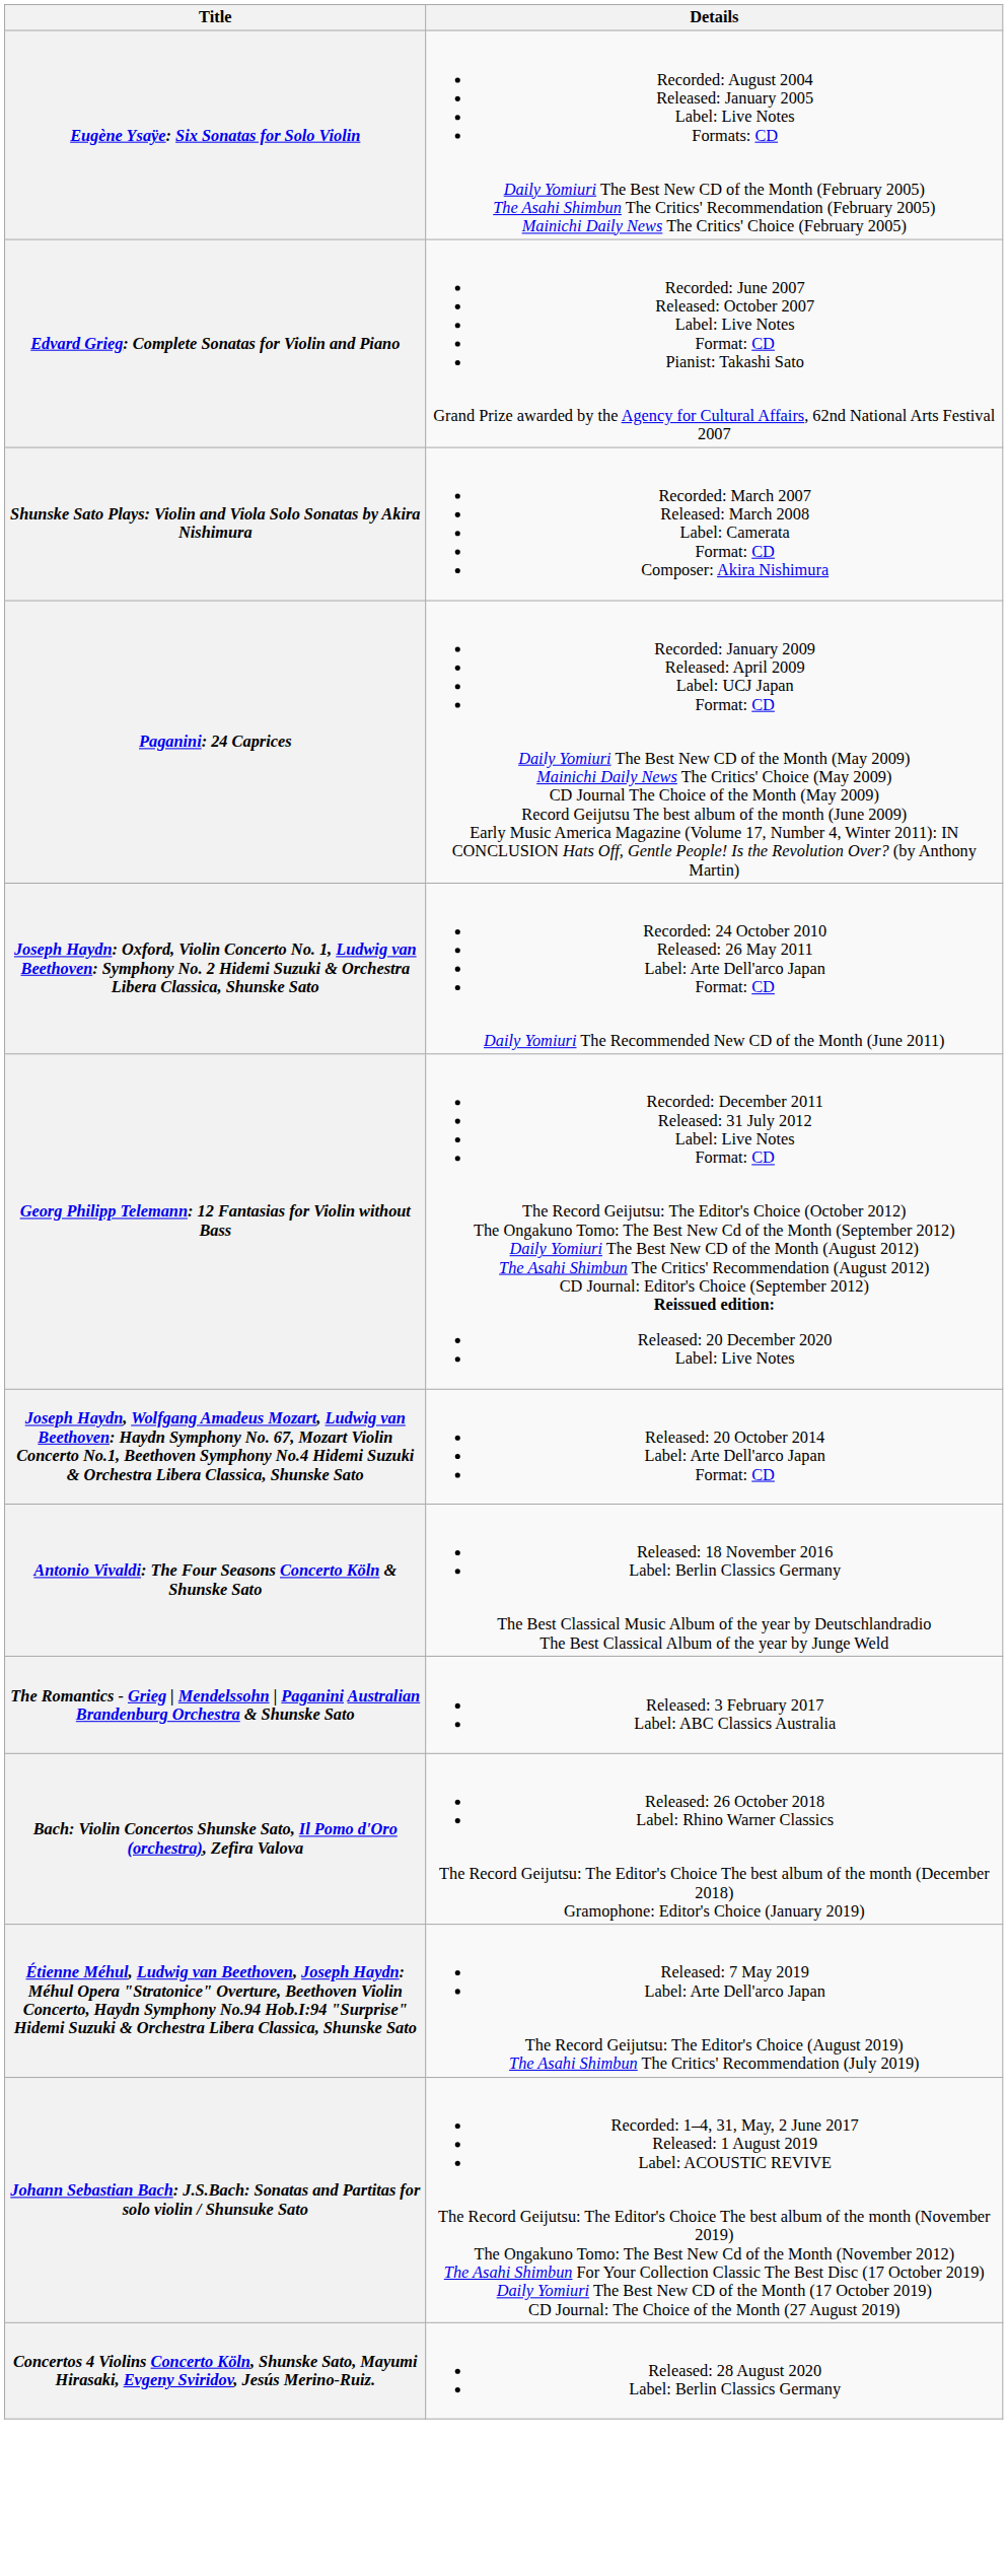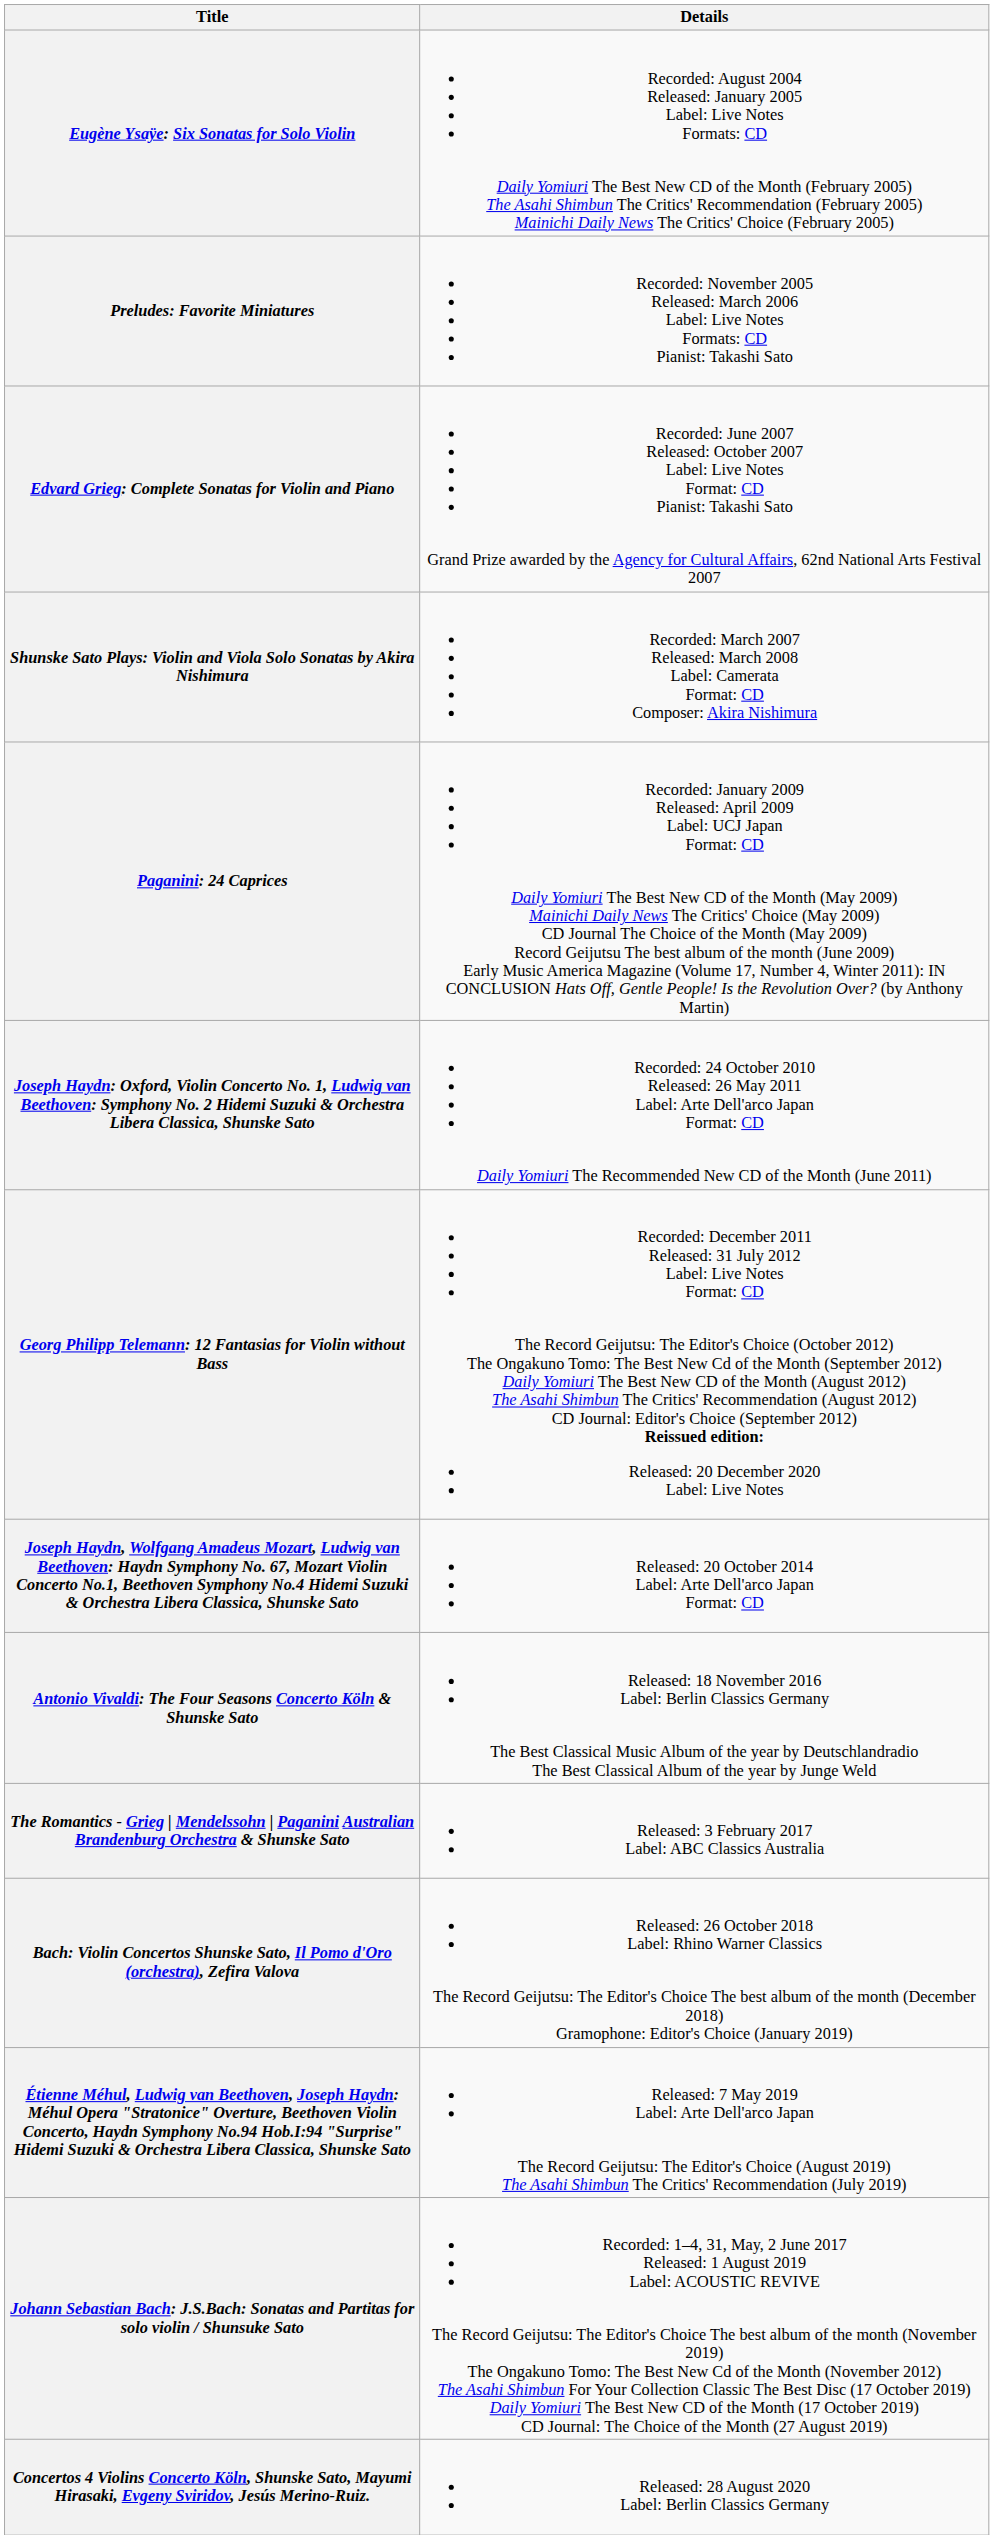 <table class="wikitable plainrowheaders" style="text-align:center">
 <tr>
 <th scope="col" style="width: 400px">Title</th>
 <th scope="col" style="width: 550px">Details</th>
 </tr>
 <tr>
 <th scope="row"><em><a href='#'>Eugène Ysaÿe</a>: <a href='#'>Six Sonatas for Solo Violin</a></em></th>
 <td><br><ul><li>Recorded: August 2004</li><li>Released: January 2005</li><li>Label: Live Notes</li><li>Formats: <a href='#'>CD</a></li></ul><br><em><a href='#'>Daily Yomiuri</a></em> The Best New CD of the Month (February 2005)<br><em><a href='#'>The Asahi Shimbun</a></em> The Critics' Recommendation (February 2005)<br><em><a href='#'>Mainichi Daily News</a></em> The Critics' Choice (February 2005)</td>
+</tr>
+<tr>
+<th scope="row"><em>Preludes: Favorite Miniatures</em></th>
+<td><br><ul><li>Recorded: November 2005</li><li>Released: March 2006</li><li>Label: Live Notes</li><li>Formats: <a href='#'>CD</a></li><li>Pianist: Takashi Sato</li></ul></td>
 </tr>
 <tr>
 <th scope="row"><em><a href='#'>Edvard Grieg</a>: Complete Sonatas for Violin and Piano</em></th>
 <td><br><ul><li>Recorded: June 2007</li><li>Released: October 2007</li><li>Label: Live Notes</li><li>Format: <a href='#'>CD</a></li><li>Pianist: Takashi Sato</li></ul><br>Grand Prize awarded by the <a href='#'>Agency for Cultural Affairs</a>, 62nd National Arts Festival 2007<br></td>
 </tr>
 <tr>
 <th scope="row"><em>Shunske Sato Plays: Violin and Viola Solo Sonatas by Akira Nishimura</em></th>
 <td><br><ul><li>Recorded: March 2007</li><li>Released: March 2008</li><li>Label: Camerata</li><li>Format: <a href='#'>CD</a></li><li>Composer: <a href='#'>Akira Nishimura</a></li></ul></td>
 </tr>
 <tr>
 <th scope="row"><em><a href='#'>Paganini</a>: 24 Caprices</em></th>
 <td><br><ul><li>Recorded: January 2009</li><li>Released: April 2009</li><li>Label: UCJ Japan</li><li>Format: <a href='#'>CD</a></li></ul><br><em><a href='#'>Daily Yomiuri</a></em> The Best New CD of the Month (May 2009)<br><em><a href='#'>Mainichi Daily News</a></em> The Critics' Choice (May 2009)<br>CD Journal The Choice of the Month (May 2009)<br>Record Geijutsu The best album of the month (June 2009)<br>Early Music America Magazine (Volume 17, Number 4, Winter 2011): IN CONCLUSION <em>Hats Off, Gentle People! Is the Revolution Over?</em> (by Anthony Martin)</td>
 </tr>
 <tr>
 <th scope="row"><em><a href='#'>Joseph Haydn</a>: Oxford, Violin Concerto No. 1, <a href='#'>Ludwig van Beethoven</a>: Symphony No. 2 Hidemi Suzuki & Orchestra Libera Classica, Shunske Sato</em></th>
 <td><br><ul><li>Recorded: 24 October 2010</li><li>Released: 26 May 2011</li><li>Label: Arte Dell'arco Japan</li><li>Format: <a href='#'>CD</a></li></ul><br><em><a href='#'>Daily Yomiuri</a></em> The Recommended New CD of the Month (June 2011)</td>
 </tr>
 <tr>
 <th scope="row"><em><a href='#'>Georg Philipp Telemann</a>: 12 Fantasias for Violin without Bass</em></th>
 <td><br><ul><li>Recorded: December 2011</li><li>Released: 31 July 2012</li><li>Label: Live Notes</li><li>Format: <a href='#'>CD</a></li></ul><br>The Record Geijutsu: The Editor's Choice (October 2012)<br>The Ongakuno Tomo: The Best New Cd of the Month (September 2012)<br><em><a href='#'>Daily Yomiuri</a></em> The Best New CD of the Month (August 2012)<br><em><a href='#'>The Asahi Shimbun</a></em> The Critics' Recommendation (August 2012)<br>CD Journal: Editor's Choice (September 2012)<br><strong>Reissued edition:</strong><ul><li>Released: 20 December 2020</li><li>Label: Live Notes</li></ul></td>
 </tr>
 <tr>
 <th scope="row"><em><a href='#'>Joseph Haydn</a>, <a href='#'>Wolfgang Amadeus Mozart</a>, <a href='#'>Ludwig van Beethoven</a>: Haydn Symphony No. 67, Mozart Violin Concerto No.1, Beethoven Symphony No.4 Hidemi Suzuki & Orchestra Libera Classica, Shunske Sato</em></th>
 <td><br><ul><li>Released: 20 October 2014</li><li>Label: Arte Dell'arco Japan</li><li>Format: <a href='#'>CD</a></li></ul></td>
 </tr>
 <tr>
 <th scope="row"><em><a href='#'>Antonio Vivaldi</a>: The Four Seasons <a href='#'>Concerto Köln</a> & Shunske Sato</em></th>
 <td><br><ul><li>Released: 18 November 2016</li><li>Label: Berlin Classics Germany</li></ul><br>The Best Classical Music Album of the year by Deutschlandradio<br>The Best Classical Album of the year by Junge Weld</td>
 </tr>
 <tr>
 <th scope="row"><em>The Romantics - <a href='#'>Grieg</a> | <a href='#'>Mendelssohn</a> | <a href='#'>Paganini</a> <a href='#'>Australian Brandenburg Orchestra</a> & Shunske Sato</em></th>
 <td><br><ul><li>Released: 3 February 2017</li><li>Label: ABC Classics Australia</li></ul></td>
 </tr>
 <tr>
 <th scope="row"><em>Bach: Violin Concertos Shunske Sato, <a href='#'>Il Pomo d'Oro (orchestra)</a>, Zefira Valova</em></th>
 <td><br><ul><li>Released: 26 October 2018</li><li>Label: Rhino Warner Classics</li></ul><br>The Record Geijutsu: The Editor's Choice The best album of the month (December 2018) <br>Gramophone: Editor's Choice (January 2019)</td>
 </tr>
 <tr>
 <th scope="row"><em><a href='#'>Étienne Méhul</a>, <a href='#'>Ludwig van Beethoven</a>, <a href='#'>Joseph Haydn</a>: Méhul Opera "Stratonice" Overture, Beethoven Violin Concerto, Haydn Symphony No.94 Hob.I:94 "Surprise" Hidemi Suzuki & Orchestra Libera Classica, Shunske Sato</em></th>
 <td><br><ul><li>Released: 7 May 2019</li><li>Label: Arte Dell'arco Japan</li></ul><br>The Record Geijutsu: The Editor's Choice (August 2019) <br><em><a href='#'>The Asahi Shimbun</a></em> The Critics' Recommendation (July 2019)</td>
 </tr>
 <tr>
 <th scope="row"><em><a href='#'>Johann Sebastian Bach</a>: J.S.Bach: Sonatas and Partitas for solo violin / Shunsuke Sato</em></th>
 <td><br><ul><li>Recorded: 1–4, 31, May, 2 June 2017</li><li>Released: 1 August 2019</li><li>Label: ACOUSTIC REVIVE</li></ul><br>The Record Geijutsu: The Editor's Choice The best album of the month (November 2019) <br>The Ongakuno Tomo: The Best New Cd of the Month (November 2012)<br> <em><a href='#'>The Asahi Shimbun</a></em> For Your Collection Classic The Best Disc (17 October 2019)<br><em><a href='#'>Daily Yomiuri</a></em> The Best New CD of the Month (17 October 2019)<br>CD Journal: The Choice of the Month (27 August 2019)</td>
 </tr>
 <tr>
 <th scope="row"><em>Concertos 4 Violins  <a href='#'>Concerto Köln</a>, Shunske Sato, Mayumi Hirasaki, <a href='#'>Evgeny Sviridov</a>, Jesús Merino-Ruiz.</em></th>
 <td><br><ul><li>Released: 28 August 2020</li><li>Label: Berlin Classics Germany</li></ul></td>
 </tr>
 </table>
